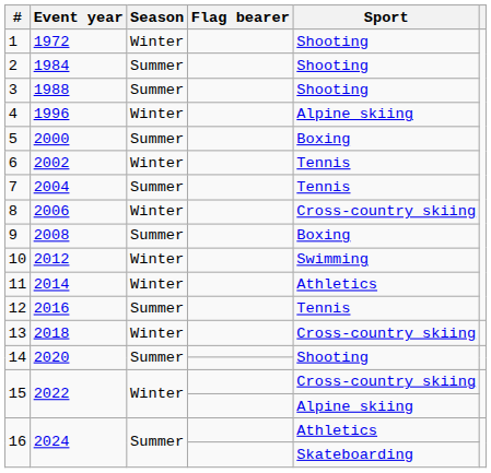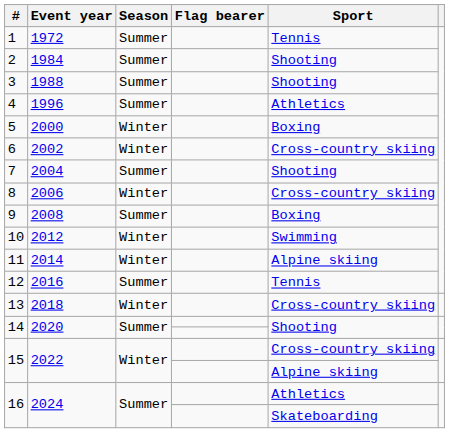 <table class="wikitable sortable">
 <tr>
 <th>#</th>
 <th>Event year</th>
 <th>Season</th>
 <th>Flag bearer</th>
 <th>Sport</th>
 <th></th>
 </tr>
 <tr>
 <td>1</td>
 <td><a href='#'>1972</a></td>
-<td>Winter</td>
+<td>Summer</td>
 <td></td>
-<td><a href='#'>Shooting</a></td>
+<td><a href='#'>Tennis</a></td>
 <td rowspan=12></td>
 </tr>
 <tr>
 <td>2</td>
 <td><a href='#'>1984</a></td>
 <td>Summer</td>
 <td></td>
 <td><a href='#'>Shooting</a></td>
 </tr>
 <tr>
 <td>3</td>
 <td><a href='#'>1988</a></td>
 <td>Summer</td>
 <td></td>
 <td><a href='#'>Shooting</a></td>
 </tr>
 <tr>
 <td>4</td>
 <td><a href='#'>1996</a></td>
-<td>Winter</td>
+<td>Summer</td>
 <td></td>
-<td><a href='#'>Alpine skiing</a></td>
+<td><a href='#'>Athletics</a></td>
 </tr>
 <tr>
 <td>5</td>
 <td><a href='#'>2000</a></td>
-<td>Summer</td>
+<td>Winter</td>
 <td></td>
 <td><a href='#'>Boxing</a></td>
 </tr>
 <tr>
 <td>6</td>
 <td><a href='#'>2002</a></td>
 <td>Winter</td>
 <td></td>
-<td><a href='#'>Tennis</a></td>
+<td><a href='#'>Cross-country skiing</a></td>
 </tr>
 <tr>
 <td>7</td>
 <td><a href='#'>2004</a></td>
 <td>Summer</td>
 <td></td>
-<td><a href='#'>Tennis</a></td>
+<td><a href='#'>Shooting</a></td>
 </tr>
 <tr>
 <td>8</td>
 <td><a href='#'>2006</a></td>
 <td>Winter</td>
 <td></td>
 <td><a href='#'>Cross-country skiing</a></td>
 </tr>
 <tr>
 <td>9</td>
 <td><a href='#'>2008</a></td>
 <td>Summer</td>
 <td></td>
 <td><a href='#'>Boxing</a></td>
 </tr>
 <tr>
 <td>10</td>
 <td><a href='#'>2012</a></td>
 <td>Winter</td>
 <td></td>
 <td><a href='#'>Swimming</a></td>
 </tr>
 <tr>
 <td>11</td>
 <td><a href='#'>2014</a></td>
 <td>Winter</td>
 <td></td>
-<td><a href='#'>Athletics</a></td>
+<td><a href='#'>Alpine skiing</a></td>
 </tr>
 <tr>
 <td>12</td>
 <td><a href='#'>2016</a></td>
 <td>Summer</td>
 <td></td>
 <td><a href='#'>Tennis</a></td>
 </tr>
 <tr>
 <td>13</td>
 <td><a href='#'>2018</a></td>
 <td>Winter</td>
 <td></td>
 <td><a href='#'>Cross-country skiing</a></td>
 <td></td>
 </tr>
 <tr>
 <td rowspan=2>14</td>
 <td rowspan=2><a href='#'>2020</a></td>
 <td rowspan=2>Summer</td>
 <td></td>
 <td rowspan=2><a href='#'>Shooting</a></td>
 <td rowspan=2></td>
 </tr>
 <tr>
 <td></td>
 </tr>
 <tr>
 <td rowspan=2>15</td>
 <td rowspan=2><a href='#'>2022</a></td>
 <td rowspan=2>Winter</td>
 <td></td>
 <td><a href='#'>Cross-country skiing</a></td>
 <td rowspan=2></td>
 </tr>
 <tr>
 <td></td>
 <td><a href='#'>Alpine skiing</a></td>
 </tr>
 <tr>
 <td rowspan=2>16</td>
 <td rowspan=2><a href='#'>2024</a></td>
 <td rowspan=2>Summer</td>
 <td></td>
 <td><a href='#'>Athletics</a></td>
 <td rowspan=2></td>
 </tr>
 <tr>
 <td></td>
 <td><a href='#'>Skateboarding</a></td>
 </tr>
 </table>
